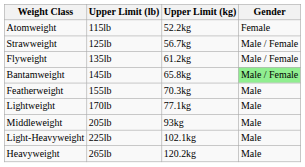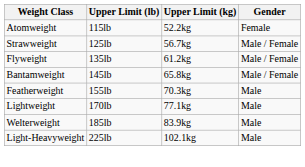 <table class="wikitable">
 <tr>
 <th>Weight Class</th>
 <th>Upper Limit (lb)</th>
 <th>Upper Limit (kg)</th>
 <th>Gender</th>
 </tr>
 <tr>
 <td>Atomweight</td>
 <td>115lb</td>
 <td>52.2kg</td>
 <td>Female</td>
 </tr>
 <tr>
 <td>Strawweight</td>
 <td>125lb</td>
 <td>56.7kg</td>
 <td>Male / Female</td>
 </tr>
 <tr>
 <td>Flyweight</td>
 <td>135lb</td>
 <td>61.2kg</td>
 <td>Male / Female</td>
 </tr>
 <tr>
 <td>Bantamweight</td>
 <td>145lb</td>
 <td>65.8kg</td>
-<td style="background: lightgreen;">Male / Female</td>
+<td>Male / Female</td>
 </tr>
 <tr>
 <td>Featherweight</td>
 <td>155lb</td>
 <td>70.3kg</td>
 <td>Male</td>
 </tr>
 <tr>
 <td>Lightweight</td>
 <td>170lb</td>
 <td>77.1kg</td>
 <td>Male</td>
 </tr>
 <tr>
-<td>Middleweight</td>
-<td>205lb</td>
-<td>93kg</td>
+<td>Welterweight</td>
+<td>185lb</td>
+<td>83.9kg</td>
 <td>Male</td>
 </tr>
 <tr>
 <td>Light-Heavyweight</td>
 <td>225lb</td>
 <td>102.1kg</td>
 <td>Male</td>
 </tr>
-<tr>
-<td>Heavyweight</td>
-<td>265lb</td>
-<td>120.2kg</td>
-<td>Male</td>
-</tr>
 </table>
